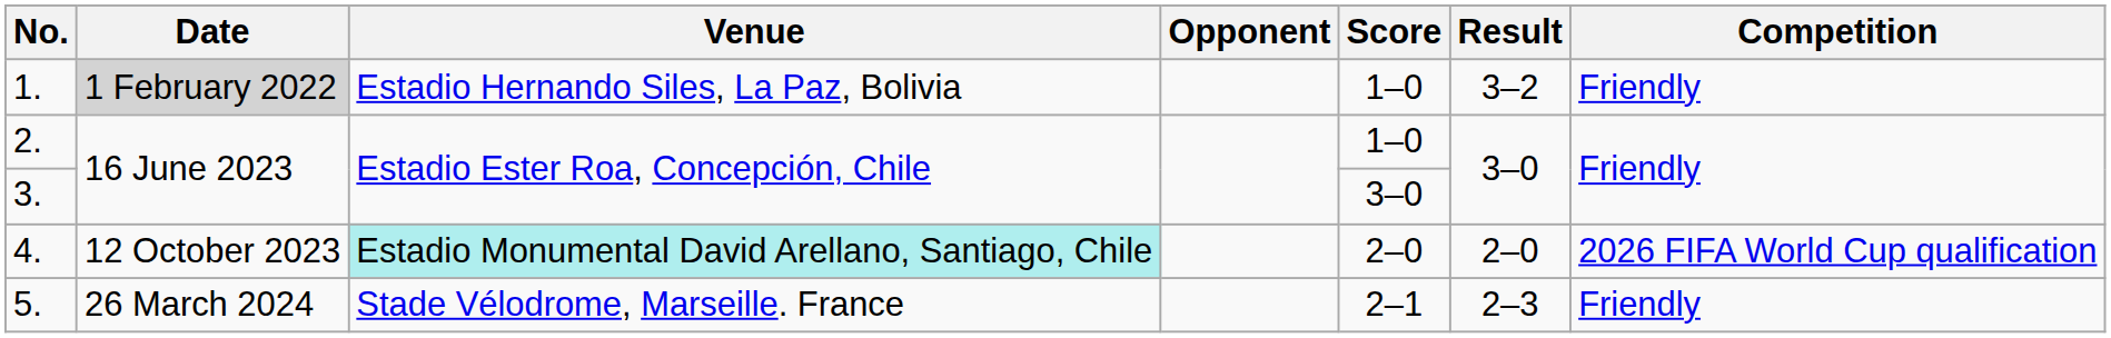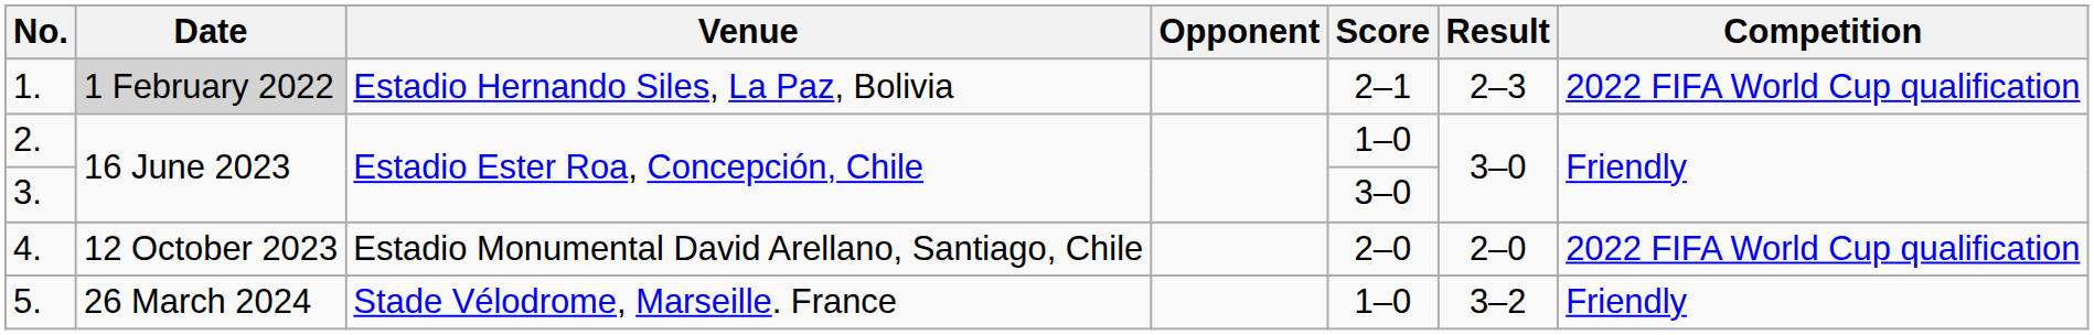 <table class="wikitable sortable">
 <tr>
 <th scope="col">No.</th>
 <th scope="col">Date</th>
 <th scope="col">Venue</th>
 <th scope="col">Opponent</th>
 <th scope="col">Score</th>
 <th scope="col">Result</th>
 <th scope="col">Competition</th>
 </tr>
 <tr>
 <td>1.</td>
 <td style="background: lightgrey;">1 February 2022</td>
 <td><a href='#'>Estadio Hernando Siles</a>, <a href='#'>La Paz</a>, Bolivia</td>
 <td></td>
-<td style="text-align:center">1–0</td>
-<td align="center">3–2</td>
-<td><a href='#'>Friendly</a></td>
+<td align="center">2–1</td>
+<td style="text-align:center">2–3</td>
+<td><a href='#'>2022 FIFA World Cup qualification</a></td>
 </tr>
 <tr>
 <td>2.</td>
 <td rowspan=2>16 June 2023</td>
 <td rowspan=2><a href='#'>Estadio Ester Roa</a>, <a href='#'>Concepción, Chile</a></td>
 <td rowspan=2></td>
 <td style="text-align:center">1–0</td>
 <td rowspan=2 style="text-align:center">3–0</td>
 <td rowspan=2><a href='#'>Friendly</a></td>
 </tr>
 <tr>
 <td>3.</td>
 <td style="text-align:center">3–0</td>
 </tr>
 <tr>
 <td>4.</td>
 <td>12 October 2023</td>
-<td style="background: paleturquoise;">Estadio Monumental David Arellano, Santiago, Chile</td>
+<td>Estadio Monumental David Arellano, Santiago, Chile</td>
 <td></td>
 <td align=center>2–0</td>
 <td align=center>2–0</td>
-<td><a href='#'>2026 FIFA World Cup qualification</a></td>
+<td><a href='#'>2022 FIFA World Cup qualification</a></td>
 </tr>
 <tr>
 <td>5.</td>
 <td>26 March 2024</td>
 <td><a href='#'>Stade Vélodrome</a>, <a href='#'>Marseille</a>. France</td>
 <td></td>
-<td align="center">2–1</td>
-<td style="text-align:center">2–3</td>
+<td style="text-align:center">1–0</td>
+<td align="center">3–2</td>
 <td><a href='#'>Friendly</a></td>
 </tr>
 </table>
